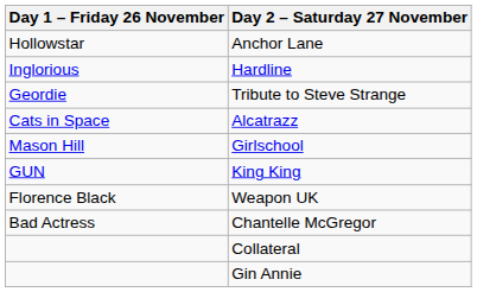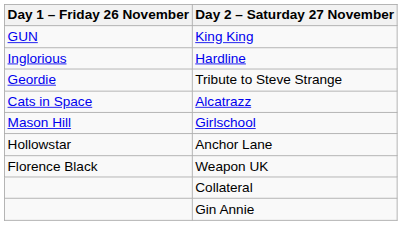 <table class="wikitable">
 <tr>
 <th>Day 1 – Friday 26 November</th>
 <th>Day 2 – Saturday 27 November</th>
 </tr>
 <tr>
-<td>Hollowstar</td>
-<td>Anchor Lane</td>
+<td><a href='#'>GUN</a></td>
+<td><a href='#'>King King</a></td>
 </tr>
 <tr>
 <td><a href='#'>Inglorious</a></td>
 <td><a href='#'>Hardline</a></td>
 </tr>
 <tr>
 <td><a href='#'>Geordie</a></td>
 <td>Tribute to Steve Strange</td>
 </tr>
 <tr>
 <td><a href='#'>Cats in Space</a></td>
 <td><a href='#'>Alcatrazz</a></td>
 </tr>
 <tr>
 <td><a href='#'>Mason Hill</a></td>
 <td><a href='#'>Girlschool</a></td>
 </tr>
 <tr>
-<td><a href='#'>GUN</a></td>
-<td><a href='#'>King King</a></td>
+<td>Hollowstar</td>
+<td>Anchor Lane</td>
 </tr>
 <tr>
 <td>Florence Black</td>
 <td>Weapon UK</td>
-</tr>
-<tr>
-<td>Bad Actress</td>
-<td>Chantelle McGregor</td>
 </tr>
 <tr>
 <td></td>
 <td>Collateral</td>
 </tr>
 <tr>
 <td></td>
 <td>Gin Annie</td>
 </tr>
 </table>
